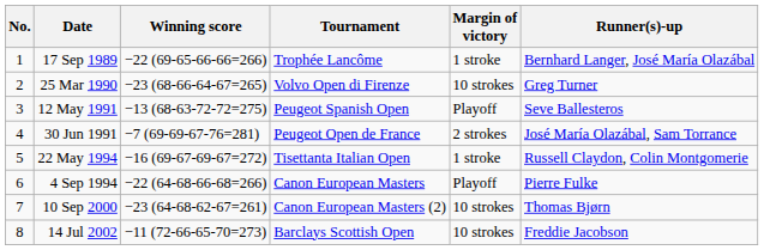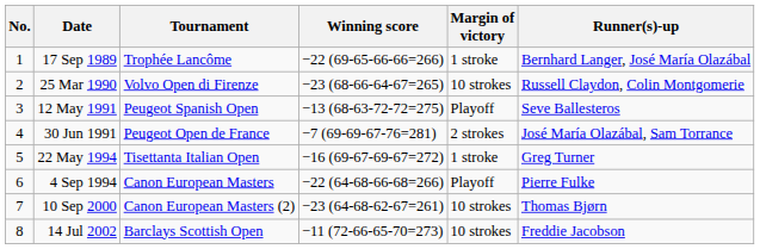 <table class="wikitable" style="font-size:95%;">
 <tr>
 <th>No.</th>
 <th>Date</th>
+<th>Tournament</th>
 <th>Winning score</th>
-<th>Tournament</th>
 <th>Margin of<br>victory</th>
 <th>Runner(s)-up</th>
 </tr>
 <tr>
 <td align=center>1</td>
 <td align=right>17 Sep <a href='#'>1989</a></td>
+<td><a href='#'>Trophée Lancôme</a></td>
 <td>−22 (69-65-66-66=266)</td>
-<td><a href='#'>Trophée Lancôme</a></td>
 <td>1 stroke</td>
 <td> <a href='#'>Bernhard Langer</a>,  <a href='#'>José María Olazábal</a></td>
 </tr>
 <tr>
 <td align=center>2</td>
 <td align=right>25 Mar <a href='#'>1990</a></td>
+<td><a href='#'>Volvo Open di Firenze</a></td>
 <td>−23 (68-66-64-67=265)</td>
-<td><a href='#'>Volvo Open di Firenze</a></td>
 <td>10 strokes</td>
-<td> <a href='#'>Greg Turner</a></td>
+<td> <a href='#'>Russell Claydon</a>,  <a href='#'>Colin Montgomerie</a></td>
 </tr>
 <tr>
 <td align=center>3</td>
 <td align=right>12 May <a href='#'>1991</a></td>
+<td><a href='#'>Peugeot Spanish Open</a></td>
 <td>−13 (68-63-72-72=275)</td>
-<td><a href='#'>Peugeot Spanish Open</a></td>
 <td>Playoff</td>
 <td> <a href='#'>Seve Ballesteros</a></td>
 </tr>
 <tr>
 <td align=center>4</td>
 <td align=right>30 Jun 1991</td>
+<td><a href='#'>Peugeot Open de France</a></td>
 <td>−7 (69-69-67-76=281)</td>
-<td><a href='#'>Peugeot Open de France</a></td>
 <td>2 strokes</td>
 <td> <a href='#'>José María Olazábal</a>,  <a href='#'>Sam Torrance</a></td>
 </tr>
 <tr>
 <td align=center>5</td>
 <td align=right>22 May <a href='#'>1994</a></td>
+<td><a href='#'>Tisettanta Italian Open</a></td>
 <td>−16 (69-67-69-67=272)</td>
-<td><a href='#'>Tisettanta Italian Open</a></td>
 <td>1 stroke</td>
-<td> <a href='#'>Russell Claydon</a>,  <a href='#'>Colin Montgomerie</a></td>
+<td> <a href='#'>Greg Turner</a></td>
 </tr>
 <tr>
 <td align=center>6</td>
 <td align=right>4 Sep 1994</td>
+<td><a href='#'>Canon European Masters</a></td>
 <td>−22 (64-68-66-68=266)</td>
-<td><a href='#'>Canon European Masters</a></td>
 <td>Playoff</td>
 <td> <a href='#'>Pierre Fulke</a></td>
 </tr>
 <tr>
 <td align=center>7</td>
 <td align=right>10 Sep <a href='#'>2000</a></td>
+<td><a href='#'>Canon European Masters</a> (2)</td>
 <td>−23 (64-68-62-67=261)</td>
-<td><a href='#'>Canon European Masters</a> (2)</td>
 <td>10 strokes</td>
 <td> <a href='#'>Thomas Bjørn</a></td>
 </tr>
 <tr>
 <td align=center>8</td>
 <td align=right>14 Jul <a href='#'>2002</a></td>
+<td><a href='#'>Barclays Scottish Open</a></td>
 <td>−11 (72-66-65-70=273)</td>
-<td><a href='#'>Barclays Scottish Open</a></td>
 <td>10 strokes</td>
 <td> <a href='#'>Freddie Jacobson</a></td>
 </tr>
 </table>
